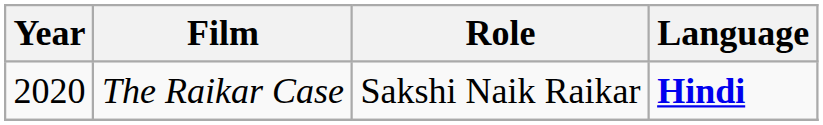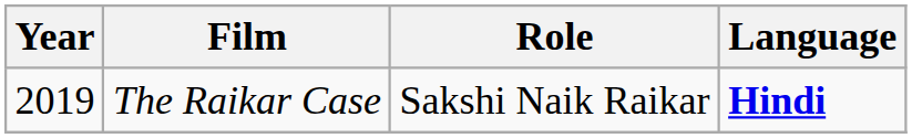 <table class=wikitable>
 <tr>
 <th>Year</th>
 <th>Film</th>
 <th>Role</th>
 <th>Language</th>
 </tr>
 <tr>
-<td>2020</td>
+<td>2019</td>
 <td><em>The Raikar Case</em></td>
 <td>Sakshi Naik Raikar</td>
 <td><strong><a href='#'>Hindi</a></strong></td>
 </tr>
 <tr>
 </tr>
 </table>
